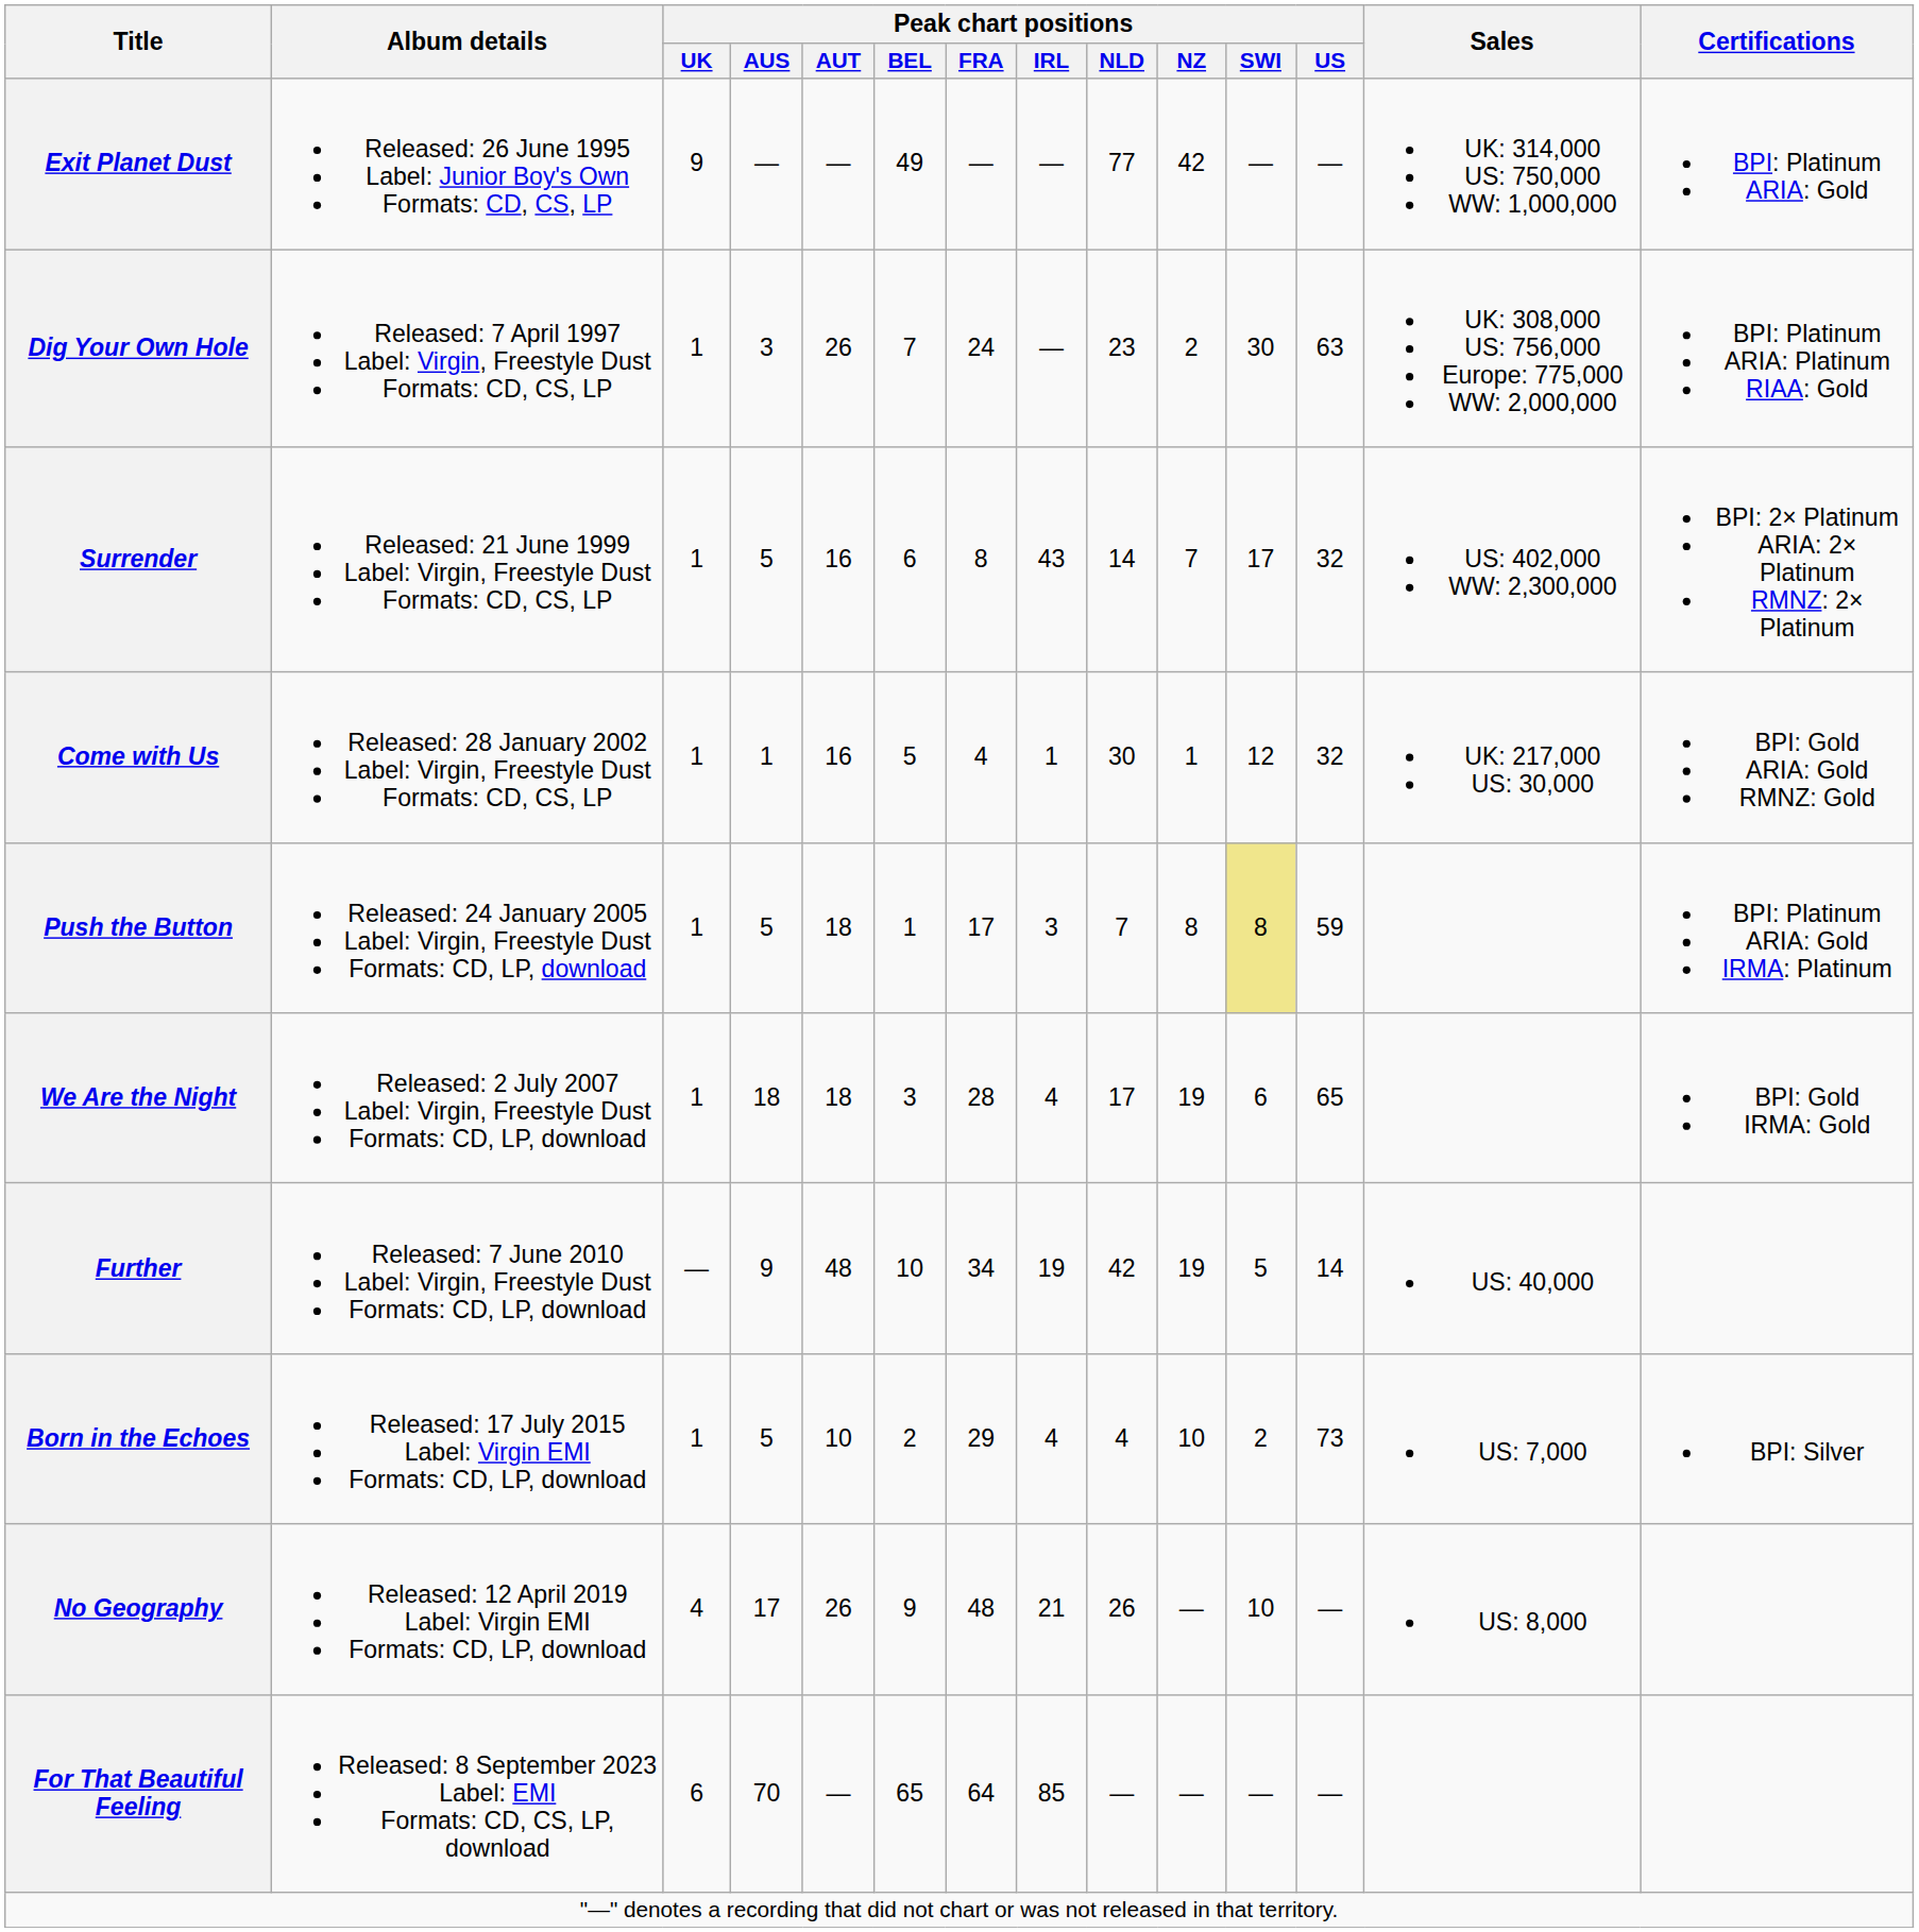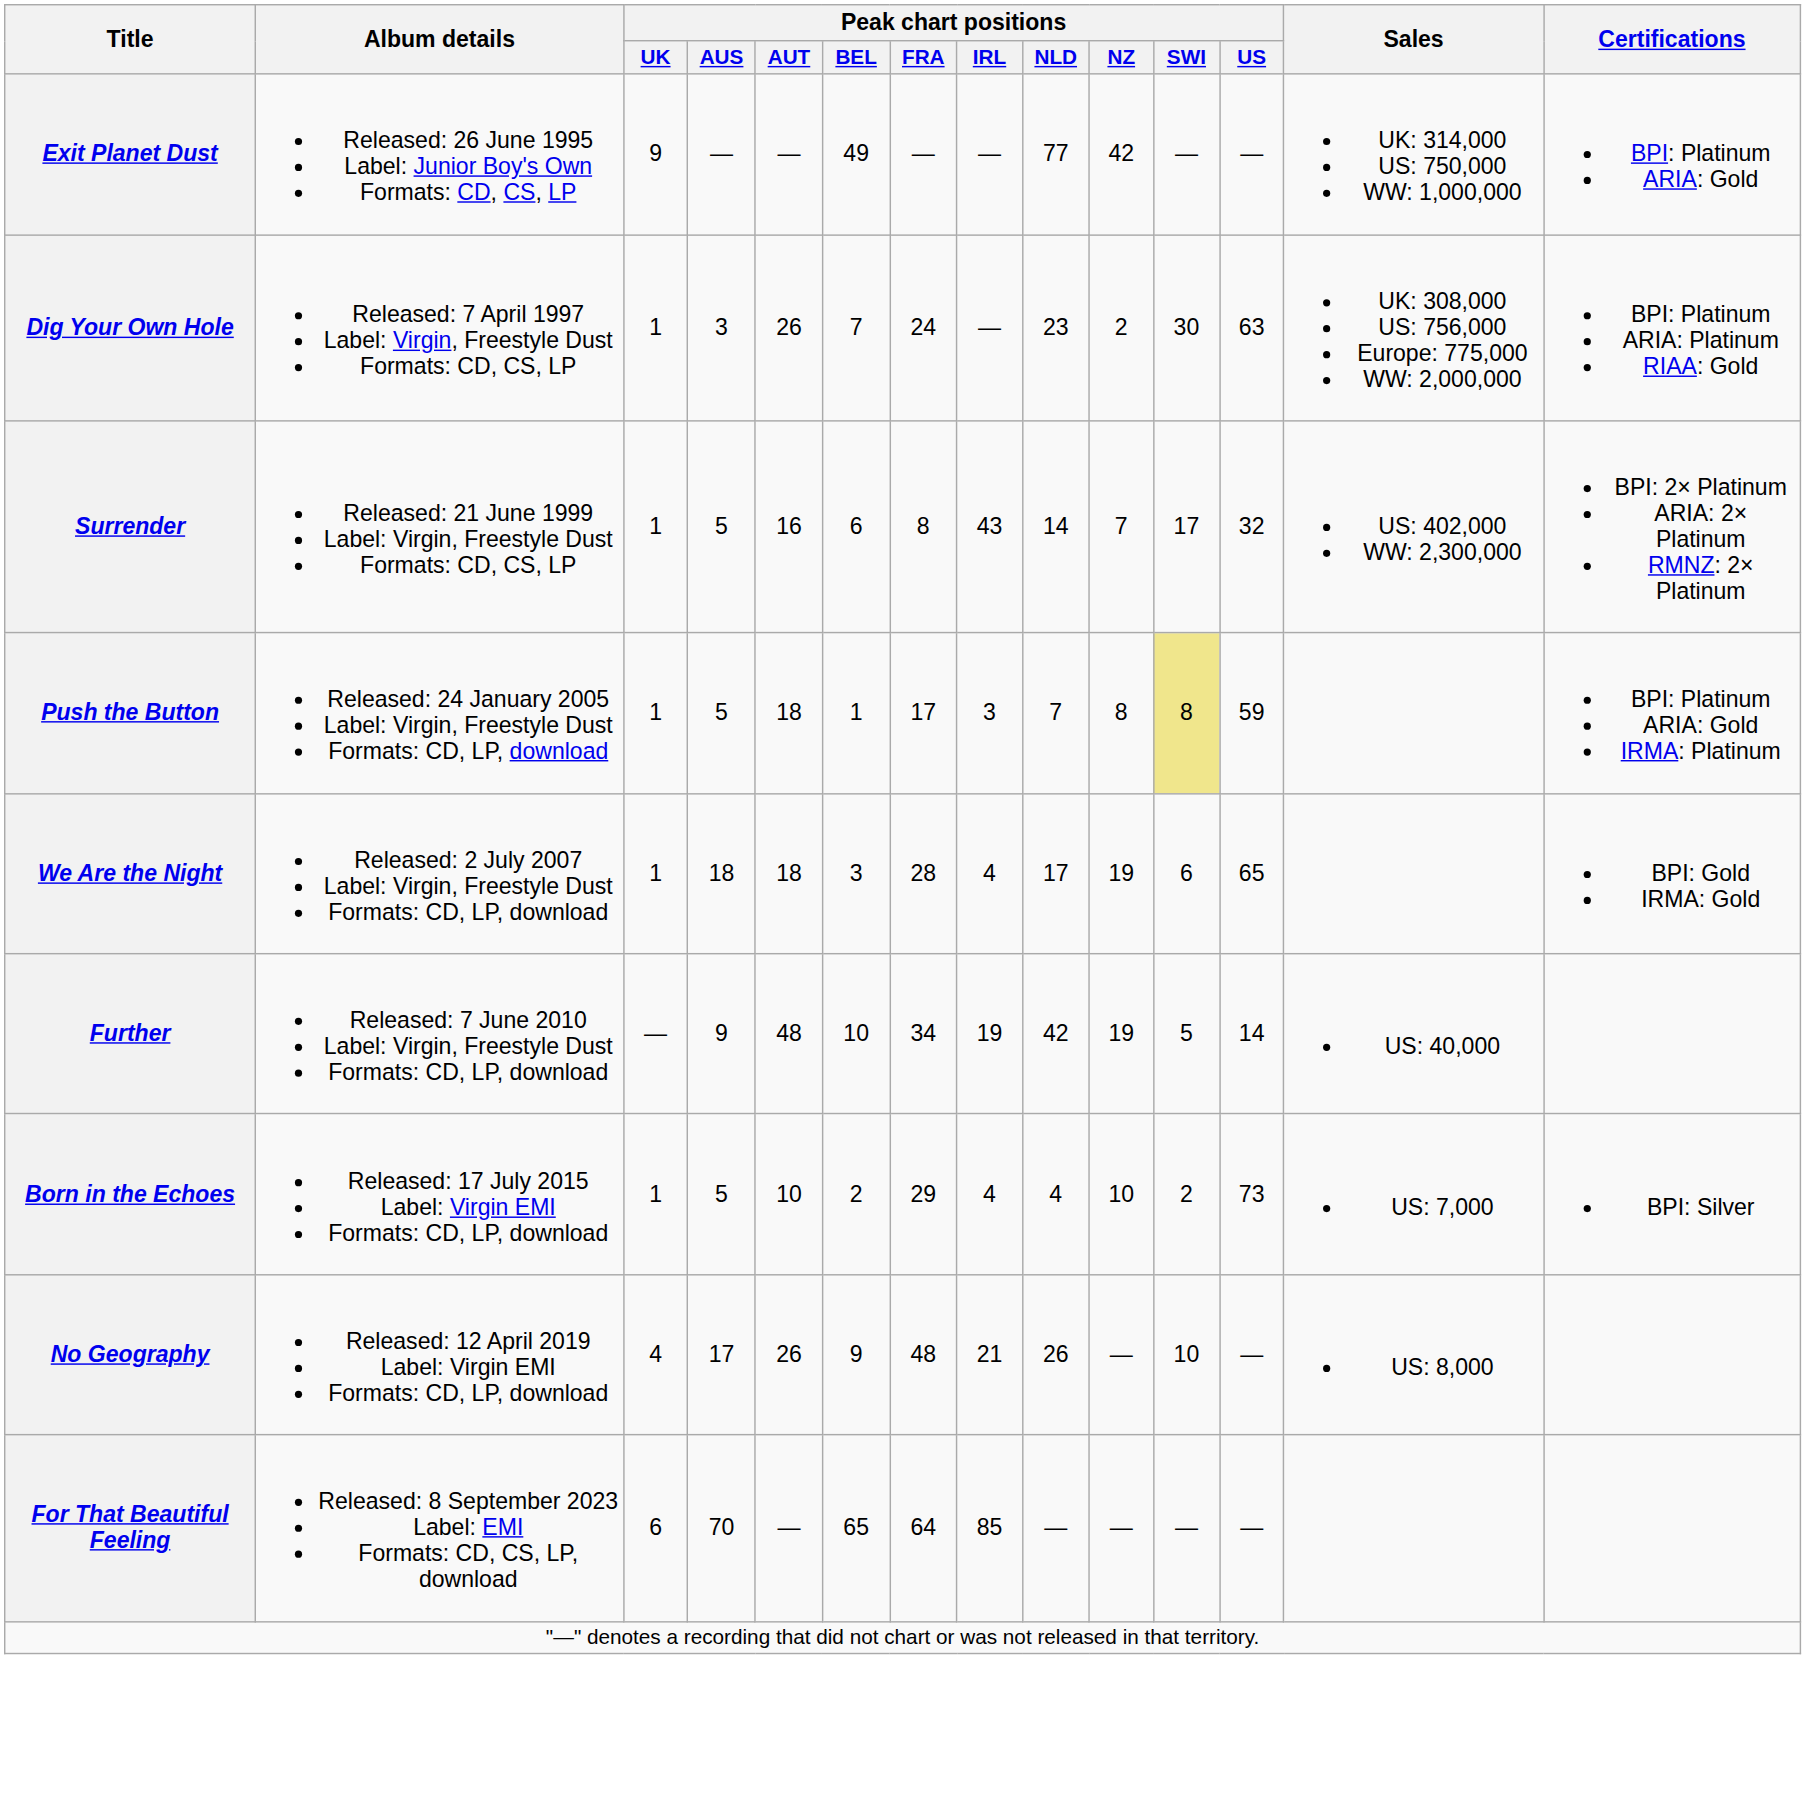 <table class="wikitable plainrowheaders" style="text-align:center;">
 <tr>
 <th scope="col" rowspan="2" style="width:12em;">Title</th>
 <th scope="col" rowspan="2" style="width:18em;">Album details</th>
 <th scope="col" colspan="10">Peak chart positions</th>
 <th scope="col" rowspan="2" style="width:12em;">Sales</th>
 <th scope="col" rowspan="2" style="width:12em;"><a href='#'>Certifications</a></th>
 </tr>
 <tr>
 <th scope="col" style="width:3em;font-size:90%;"><a href='#'>UK</a><br></th>
 <th scope="col" style="width:3em;font-size:90%;"><a href='#'>AUS</a><br></th>
 <th scope="col" style="width:3em;font-size:90%;"><a href='#'>AUT</a><br></th>
 <th scope="col" style="width:3em;font-size:90%;"><a href='#'>BEL</a><br></th>
 <th scope="col" style="width:3em;font-size:90%;"><a href='#'>FRA</a><br></th>
 <th scope="col" style="width:3em;font-size:90%;"><a href='#'>IRL</a><br></th>
 <th scope="col" style="width:3em;font-size:90%;"><a href='#'>NLD</a><br></th>
 <th scope="col" style="width:3em;font-size:90%;"><a href='#'>NZ</a><br></th>
 <th scope="col" style="width:3em;font-size:90%;"><a href='#'>SWI</a><br></th>
 <th scope="col" style="width:3em;font-size:90%;"><a href='#'>US</a><br></th>
 </tr>
 <tr>
 <th scope="row"><em><a href='#'>Exit Planet Dust</a></em></th>
 <td><br><ul><li>Released: 26 June 1995</li><li>Label: <a href='#'>Junior Boy's Own</a></li><li>Formats: <a href='#'>CD</a>, <a href='#'>CS</a>, <a href='#'>LP</a></li></ul></td>
 <td>9</td>
 <td>—</td>
 <td>—</td>
 <td>49</td>
 <td>—</td>
 <td>—</td>
 <td>77</td>
 <td>42</td>
 <td>—</td>
 <td>—</td>
 <td><br><ul><li>UK: 314,000</li><li>US: 750,000</li><li>WW: 1,000,000</li></ul></td>
 <td><br><ul><li><a href='#'>BPI</a>: Platinum</li><li><a href='#'>ARIA</a>: Gold</li></ul></td>
 </tr>
 <tr>
 <th scope="row"><em><a href='#'>Dig Your Own Hole</a></em></th>
 <td><br><ul><li>Released: 7 April 1997</li><li>Label: <a href='#'>Virgin</a>, Freestyle Dust</li><li>Formats: CD, CS, LP</li></ul></td>
 <td>1</td>
 <td>3</td>
 <td>26</td>
 <td>7</td>
 <td>24</td>
 <td>—</td>
 <td>23</td>
 <td>2</td>
 <td>30</td>
 <td>63</td>
 <td><br><ul><li>UK: 308,000</li><li>US: 756,000</li><li>Europe: 775,000</li><li>WW: 2,000,000</li></ul></td>
 <td><br><ul><li>BPI: Platinum</li><li>ARIA: Platinum</li><li><a href='#'>RIAA</a>: Gold</li></ul></td>
 </tr>
 <tr>
 <th scope="row"><em><a href='#'>Surrender</a></em></th>
 <td><br><ul><li>Released: 21 June 1999</li><li>Label: Virgin, Freestyle Dust</li><li>Formats: CD, CS, LP</li></ul></td>
 <td>1</td>
 <td>5</td>
 <td>16</td>
 <td>6</td>
 <td>8</td>
 <td>43</td>
 <td>14</td>
 <td>7</td>
 <td>17</td>
 <td>32</td>
 <td><br><ul><li>US: 402,000</li><li>WW: 2,300,000</li></ul></td>
 <td><br><ul><li>BPI: 2× Platinum</li><li>ARIA: 2× Platinum</li><li><a href='#'>RMNZ</a>: 2× Platinum</li></ul></td>
-</tr>
-<tr>
-<th scope="row"><em><a href='#'>Come with Us</a></em></th>
-<td><br><ul><li>Released: 28 January 2002</li><li>Label: Virgin, Freestyle Dust</li><li>Formats: CD, CS, LP</li></ul></td>
-<td>1</td>
-<td>1</td>
-<td>16</td>
-<td>5</td>
-<td>4</td>
-<td>1</td>
-<td>30</td>
-<td>1</td>
-<td>12</td>
-<td>32</td>
-<td><br><ul><li>UK: 217,000</li><li>US: 30,000</li></ul></td>
-<td><br><ul><li>BPI: Gold</li><li>ARIA: Gold</li><li>RMNZ: Gold</li></ul></td>
 </tr>
 <tr>
 <th scope="row"><em><a href='#'>Push the Button</a></em></th>
 <td><br><ul><li>Released: 24 January 2005</li><li>Label: Virgin, Freestyle Dust</li><li>Formats: CD, LP, <a href='#'>download</a></li></ul></td>
 <td>1</td>
 <td>5</td>
 <td>18</td>
 <td>1</td>
 <td>17</td>
 <td>3</td>
 <td>7</td>
 <td>8</td>
 <td style="background: khaki;">8</td>
 <td>59</td>
 <td></td>
 <td><br><ul><li>BPI: Platinum</li><li>ARIA: Gold</li><li><a href='#'>IRMA</a>: Platinum</li></ul></td>
 </tr>
 <tr>
 <th scope="row"><em><a href='#'>We Are the Night</a></em></th>
 <td><br><ul><li>Released: 2 July 2007</li><li>Label: Virgin, Freestyle Dust</li><li>Formats: CD, LP, download</li></ul></td>
 <td>1</td>
 <td>18</td>
 <td>18</td>
 <td>3</td>
 <td>28</td>
 <td>4</td>
 <td>17</td>
 <td>19</td>
 <td>6</td>
 <td>65</td>
 <td></td>
 <td><br><ul><li>BPI: Gold</li><li>IRMA: Gold</li></ul></td>
 </tr>
 <tr>
 <th scope="row"><em><a href='#'>Further</a></em></th>
 <td><br><ul><li>Released: 7 June 2010</li><li>Label: Virgin, Freestyle Dust</li><li>Formats: CD, LP, download</li></ul></td>
 <td>—<br></td>
 <td>9</td>
 <td>48</td>
 <td>10</td>
 <td>34</td>
 <td>19</td>
 <td>42</td>
 <td>19</td>
 <td>5</td>
 <td>14</td>
 <td><br><ul><li>US: 40,000</li></ul></td>
 <td></td>
 </tr>
 <tr>
 <th scope="row"><em><a href='#'>Born in the Echoes</a></em></th>
 <td><br><ul><li>Released: 17 July 2015</li><li>Label: <a href='#'>Virgin EMI</a></li><li>Formats: CD, LP, download</li></ul></td>
 <td>1</td>
 <td>5</td>
 <td>10</td>
 <td>2</td>
 <td>29</td>
 <td>4</td>
 <td>4</td>
 <td>10</td>
 <td>2</td>
 <td>73</td>
 <td><br><ul><li>US: 7,000</li></ul></td>
 <td><br><ul><li>BPI: Silver</li></ul></td>
 </tr>
 <tr>
 <th scope="row"><em><a href='#'>No Geography</a></em></th>
 <td><br><ul><li>Released: 12 April 2019</li><li>Label: Virgin EMI</li><li>Formats: CD, LP, download</li></ul></td>
 <td>4</td>
 <td>17</td>
 <td>26</td>
 <td>9</td>
 <td>48</td>
 <td>21</td>
 <td>26</td>
 <td>—</td>
 <td>10</td>
 <td>—</td>
 <td><br><ul><li>US: 8,000</li></ul></td>
 <td></td>
 </tr>
 <tr>
 <th scope="row"><em><a href='#'>For That Beautiful Feeling</a></em></th>
 <td><br><ul><li>Released: 8 September 2023</li><li>Label: <a href='#'>EMI</a></li><li>Formats: CD, CS, LP, download</li></ul></td>
 <td>6</td>
 <td>70</td>
 <td>—</td>
 <td>65</td>
 <td>64<br></td>
 <td>85<br></td>
 <td>—</td>
 <td>—</td>
 <td>—</td>
 <td>—</td>
 <td></td>
 <td></td>
 </tr>
 <tr>
 <td colspan="14" style="font-size:90%">"—" denotes a recording that did not chart or was not released in that territory.</td>
 </tr>
 </table>
